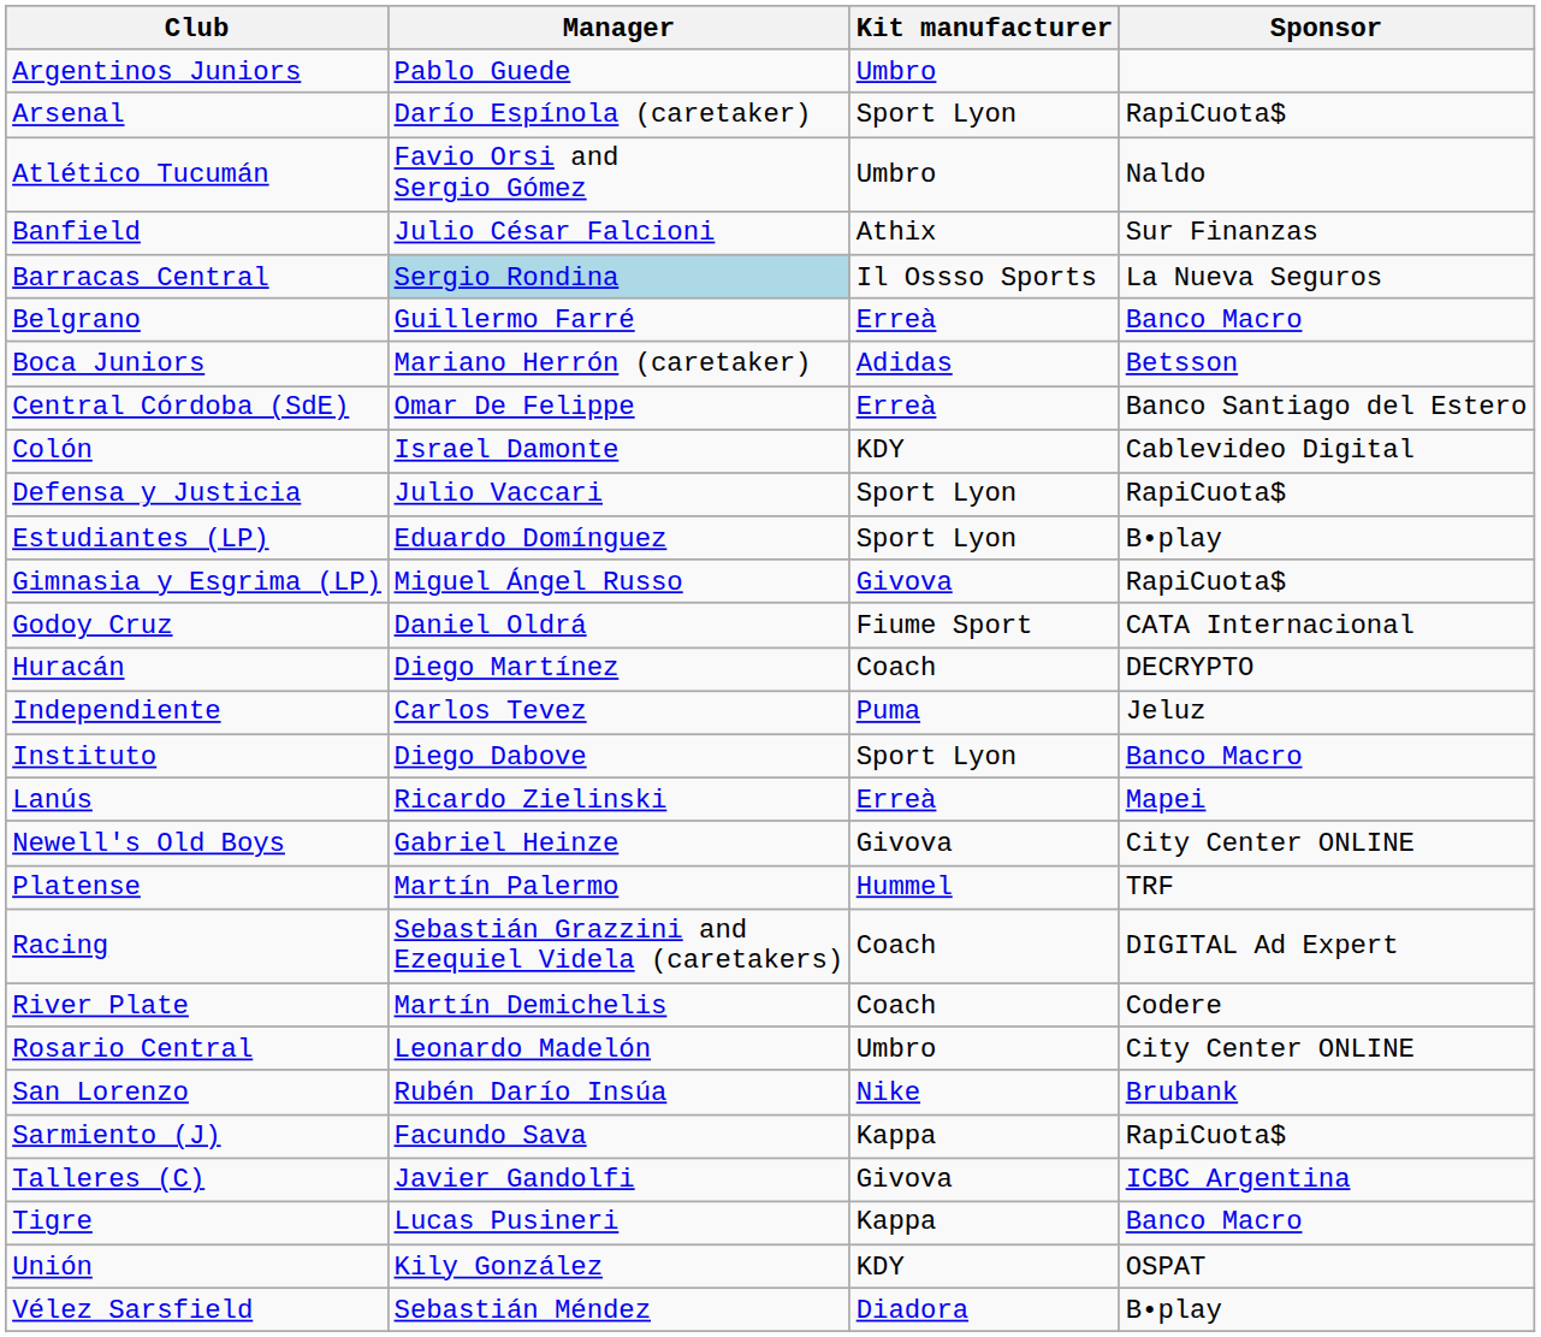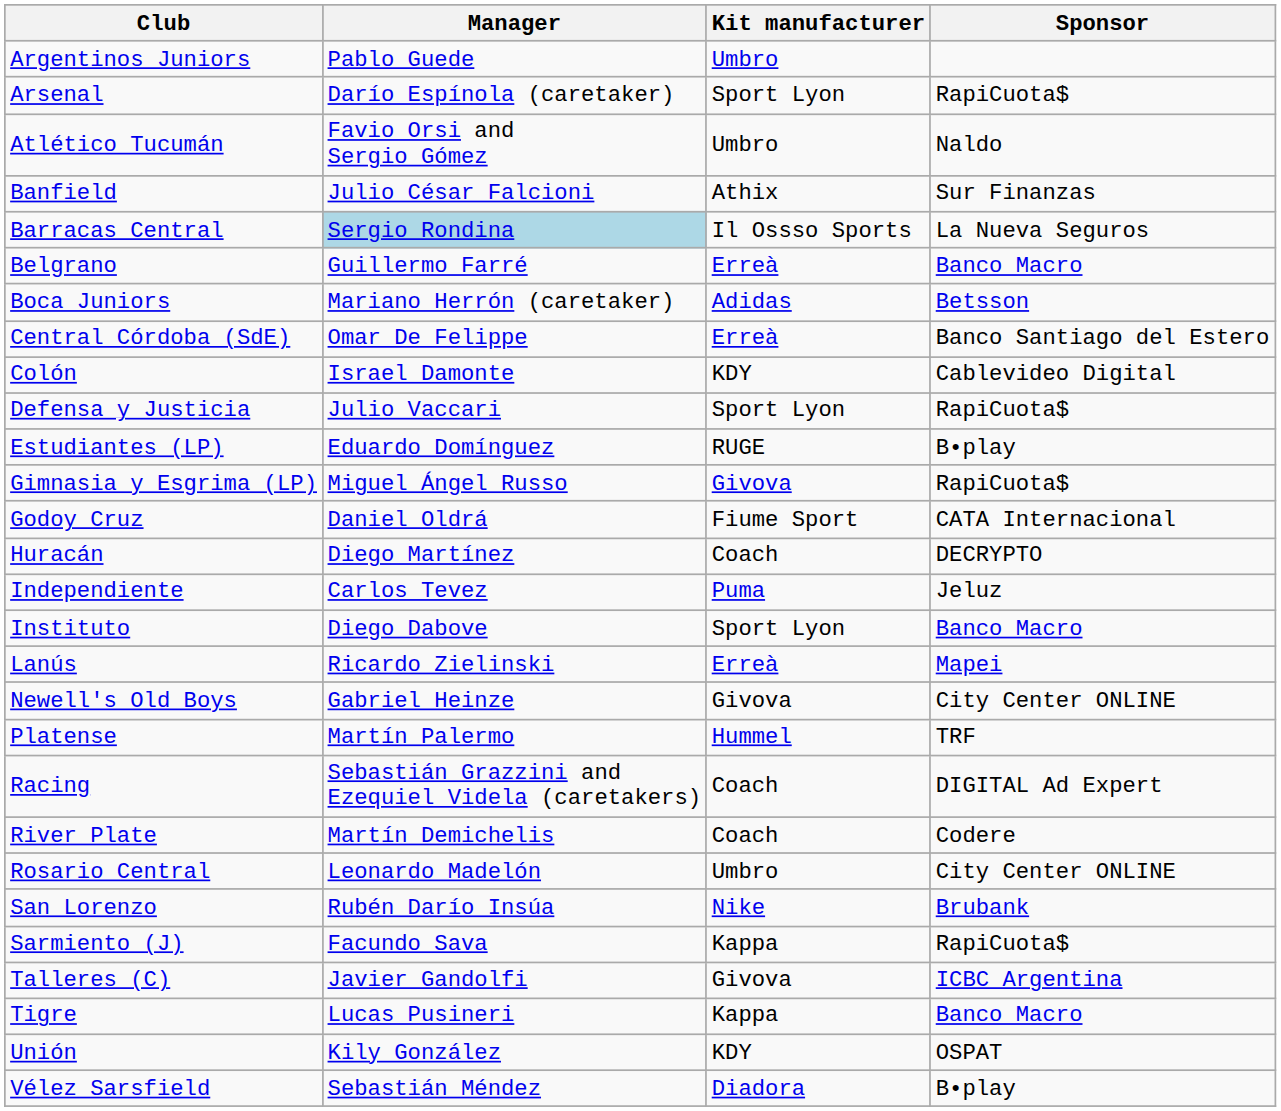 <table class="wikitable sortable">
 <tr>
 <th>Club</th>
 <th>Manager</th>
 <th>Kit manufacturer</th>
 <th>Sponsor</th>
 </tr>
 <tr>
 <td><a href='#'>Argentinos Juniors</a></td>
 <td> <a href='#'>Pablo Guede</a></td>
 <td><a href='#'>Umbro</a></td>
 <td></td>
 </tr>
 <tr>
 <td><a href='#'>Arsenal</a></td>
 <td> <a href='#'>Darío Espínola</a> (caretaker)</td>
 <td>Sport Lyon</td>
 <td>RapiCuota$</td>
 </tr>
 <tr>
 <td><a href='#'>Atlético Tucumán</a></td>
 <td> <a href='#'>Favio Orsi</a> and<br> <a href='#'>Sergio Gómez</a></td>
 <td>Umbro</td>
 <td>Naldo</td>
 </tr>
 <tr>
 <td><a href='#'>Banfield</a></td>
 <td> <a href='#'>Julio César Falcioni</a></td>
 <td>Athix</td>
 <td>Sur Finanzas</td>
 </tr>
 <tr>
 <td><a href='#'>Barracas Central</a></td>
 <td style="background: lightblue;"> <a href='#'>Sergio Rondina</a></td>
 <td>Il Ossso Sports</td>
 <td>La Nueva Seguros</td>
 </tr>
 <tr>
 <td><a href='#'>Belgrano</a></td>
 <td> <a href='#'>Guillermo Farré</a></td>
 <td><a href='#'>Erreà</a></td>
 <td><a href='#'>Banco Macro</a></td>
 </tr>
 <tr>
 <td><a href='#'>Boca Juniors</a></td>
 <td> <a href='#'>Mariano Herrón</a> (caretaker)</td>
 <td><a href='#'>Adidas</a></td>
 <td><a href='#'>Betsson</a></td>
 </tr>
 <tr>
 <td><a href='#'>Central Córdoba (SdE)</a></td>
 <td> <a href='#'>Omar De Felippe</a></td>
 <td><a href='#'>Erreà</a></td>
 <td>Banco Santiago del Estero</td>
 </tr>
 <tr>
 <td><a href='#'>Colón</a></td>
 <td> <a href='#'>Israel Damonte</a></td>
 <td>KDY</td>
 <td>Cablevideo Digital</td>
 </tr>
 <tr>
 <td><a href='#'>Defensa y Justicia</a></td>
 <td> <a href='#'>Julio Vaccari</a></td>
 <td>Sport Lyon</td>
 <td>RapiCuota$</td>
 </tr>
 <tr>
 <td><a href='#'>Estudiantes (LP)</a></td>
 <td> <a href='#'>Eduardo Domínguez</a></td>
-<td>Sport Lyon</td>
+<td>RUGE</td>
 <td>B•play</td>
 </tr>
 <tr>
 <td><a href='#'>Gimnasia y Esgrima (LP)</a></td>
 <td> <a href='#'>Miguel Ángel Russo</a></td>
 <td><a href='#'>Givova</a></td>
 <td>RapiCuota$</td>
 </tr>
 <tr>
 <td><a href='#'>Godoy Cruz</a></td>
 <td> <a href='#'>Daniel Oldrá</a></td>
 <td>Fiume Sport</td>
 <td>CATA Internacional</td>
 </tr>
 <tr>
 <td><a href='#'>Huracán</a></td>
 <td> <a href='#'>Diego Martínez</a></td>
 <td>Coach</td>
 <td>DECRYPTO</td>
 </tr>
 <tr>
 <td><a href='#'>Independiente</a></td>
 <td> <a href='#'>Carlos Tevez</a></td>
 <td><a href='#'>Puma</a></td>
 <td>Jeluz</td>
 </tr>
 <tr>
 <td><a href='#'>Instituto</a></td>
 <td> <a href='#'>Diego Dabove</a></td>
 <td>Sport Lyon</td>
 <td><a href='#'>Banco Macro</a></td>
 </tr>
 <tr>
 <td><a href='#'>Lanús</a></td>
 <td> <a href='#'>Ricardo Zielinski</a></td>
 <td><a href='#'>Erreà</a></td>
 <td><a href='#'>Mapei</a></td>
 </tr>
 <tr>
 <td><a href='#'>Newell's Old Boys</a></td>
 <td> <a href='#'>Gabriel Heinze</a></td>
 <td>Givova</td>
 <td>City Center ONLINE</td>
 </tr>
 <tr>
 <td><a href='#'>Platense</a></td>
 <td> <a href='#'>Martín Palermo</a></td>
 <td><a href='#'>Hummel</a></td>
 <td>TRF</td>
 </tr>
 <tr>
 <td><a href='#'>Racing</a></td>
 <td> <a href='#'>Sebastián Grazzini</a> and<br> <a href='#'>Ezequiel Videla</a> (caretakers)</td>
 <td>Coach</td>
 <td>DIGITAL Ad Expert</td>
 </tr>
 <tr>
 <td><a href='#'>River Plate</a></td>
 <td> <a href='#'>Martín Demichelis</a></td>
 <td>Coach</td>
 <td>Codere</td>
 </tr>
 <tr>
 <td><a href='#'>Rosario Central</a></td>
 <td> <a href='#'>Leonardo Madelón</a></td>
 <td>Umbro</td>
 <td>City Center ONLINE</td>
 </tr>
 <tr>
 <td><a href='#'>San Lorenzo</a></td>
 <td> <a href='#'>Rubén Darío Insúa</a></td>
 <td><a href='#'>Nike</a></td>
 <td><a href='#'>Brubank</a></td>
 </tr>
 <tr>
 <td><a href='#'>Sarmiento (J)</a></td>
 <td> <a href='#'>Facundo Sava</a></td>
 <td>Kappa</td>
 <td>RapiCuota$</td>
 </tr>
 <tr>
 <td><a href='#'>Talleres (C)</a></td>
 <td> <a href='#'>Javier Gandolfi</a></td>
 <td>Givova</td>
 <td><a href='#'>ICBC Argentina</a></td>
 </tr>
 <tr>
 <td><a href='#'>Tigre</a></td>
 <td> <a href='#'>Lucas Pusineri</a></td>
 <td>Kappa</td>
 <td><a href='#'>Banco Macro</a></td>
 </tr>
 <tr>
 <td><a href='#'>Unión</a></td>
 <td> <a href='#'>Kily González</a></td>
 <td>KDY</td>
 <td>OSPAT</td>
 </tr>
 <tr>
 <td><a href='#'>Vélez Sarsfield</a></td>
 <td> <a href='#'>Sebastián Méndez</a></td>
 <td><a href='#'>Diadora</a></td>
 <td>B•play</td>
 </tr>
 </table>
